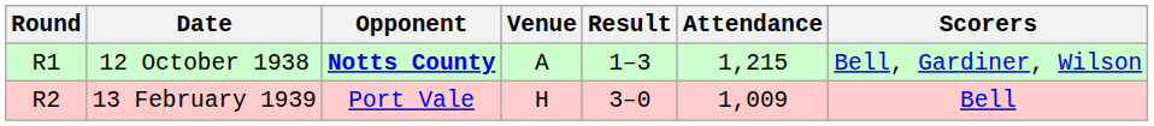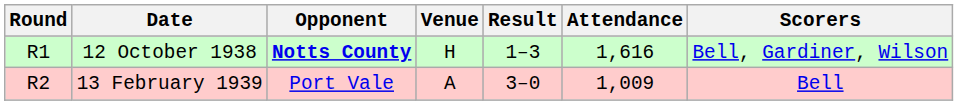 <table class="wikitable" style="font-size:100%; text-align:center">
 <tr>
 <th>Round</th>
 <th>Date</th>
 <th>Opponent</th>
 <th>Venue</th>
 <th>Result</th>
 <th>Attendance</th>
 <th>Scorers</th>
 </tr>
 <tr style="background-color: #CCFFCC;">
 <td>R1</td>
 <td>12 October 1938</td>
 <td><strong><a href='#'>Notts County</a></strong></td>
-<td>A</td>
+<td>H</td>
 <td>1–3</td>
-<td>1,215</td>
+<td>1,616</td>
 <td><a href='#'>Bell</a>, <a href='#'>Gardiner</a>, <a href='#'>Wilson</a></td>
 </tr>
 <tr style="background-color: #FFCCCC;">
 <td>R2</td>
 <td>13 February 1939</td>
 <td><a href='#'>Port Vale</a></td>
-<td>H</td>
+<td>A</td>
 <td>3–0</td>
 <td>1,009</td>
 <td><a href='#'>Bell</a></td>
 </tr>
 </table>
